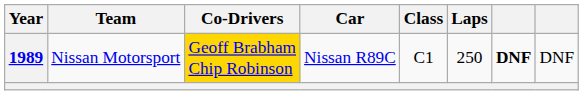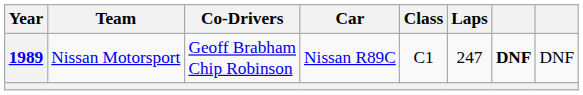 <table class="wikitable" style="text-align:center; font-size:90%">
 <tr>
 <th>Year</th>
 <th>Team</th>
 <th>Co-Drivers</th>
 <th>Car</th>
 <th>Class</th>
 <th>Laps</th>
 <th></th>
 <th></th>
 </tr>
 <tr>
 <th><a href='#'>1989</a></th>
 <td align="left"> <a href='#'>Nissan Motorsport</a></td>
-<td align="left" style="background: gold;"> <a href='#'>Geoff Brabham</a><br> <a href='#'>Chip Robinson</a></td>
+<td align="left"> <a href='#'>Geoff Brabham</a><br> <a href='#'>Chip Robinson</a></td>
 <td align="left"><a href='#'>Nissan R89C</a></td>
 <td>C1</td>
-<td>250</td>
+<td>247</td>
 <td><strong>DNF</strong></td>
 <td>DNF</td>
 </tr>
 <tr>
 <th colspan="8"></th>
 </tr>
 </table>
